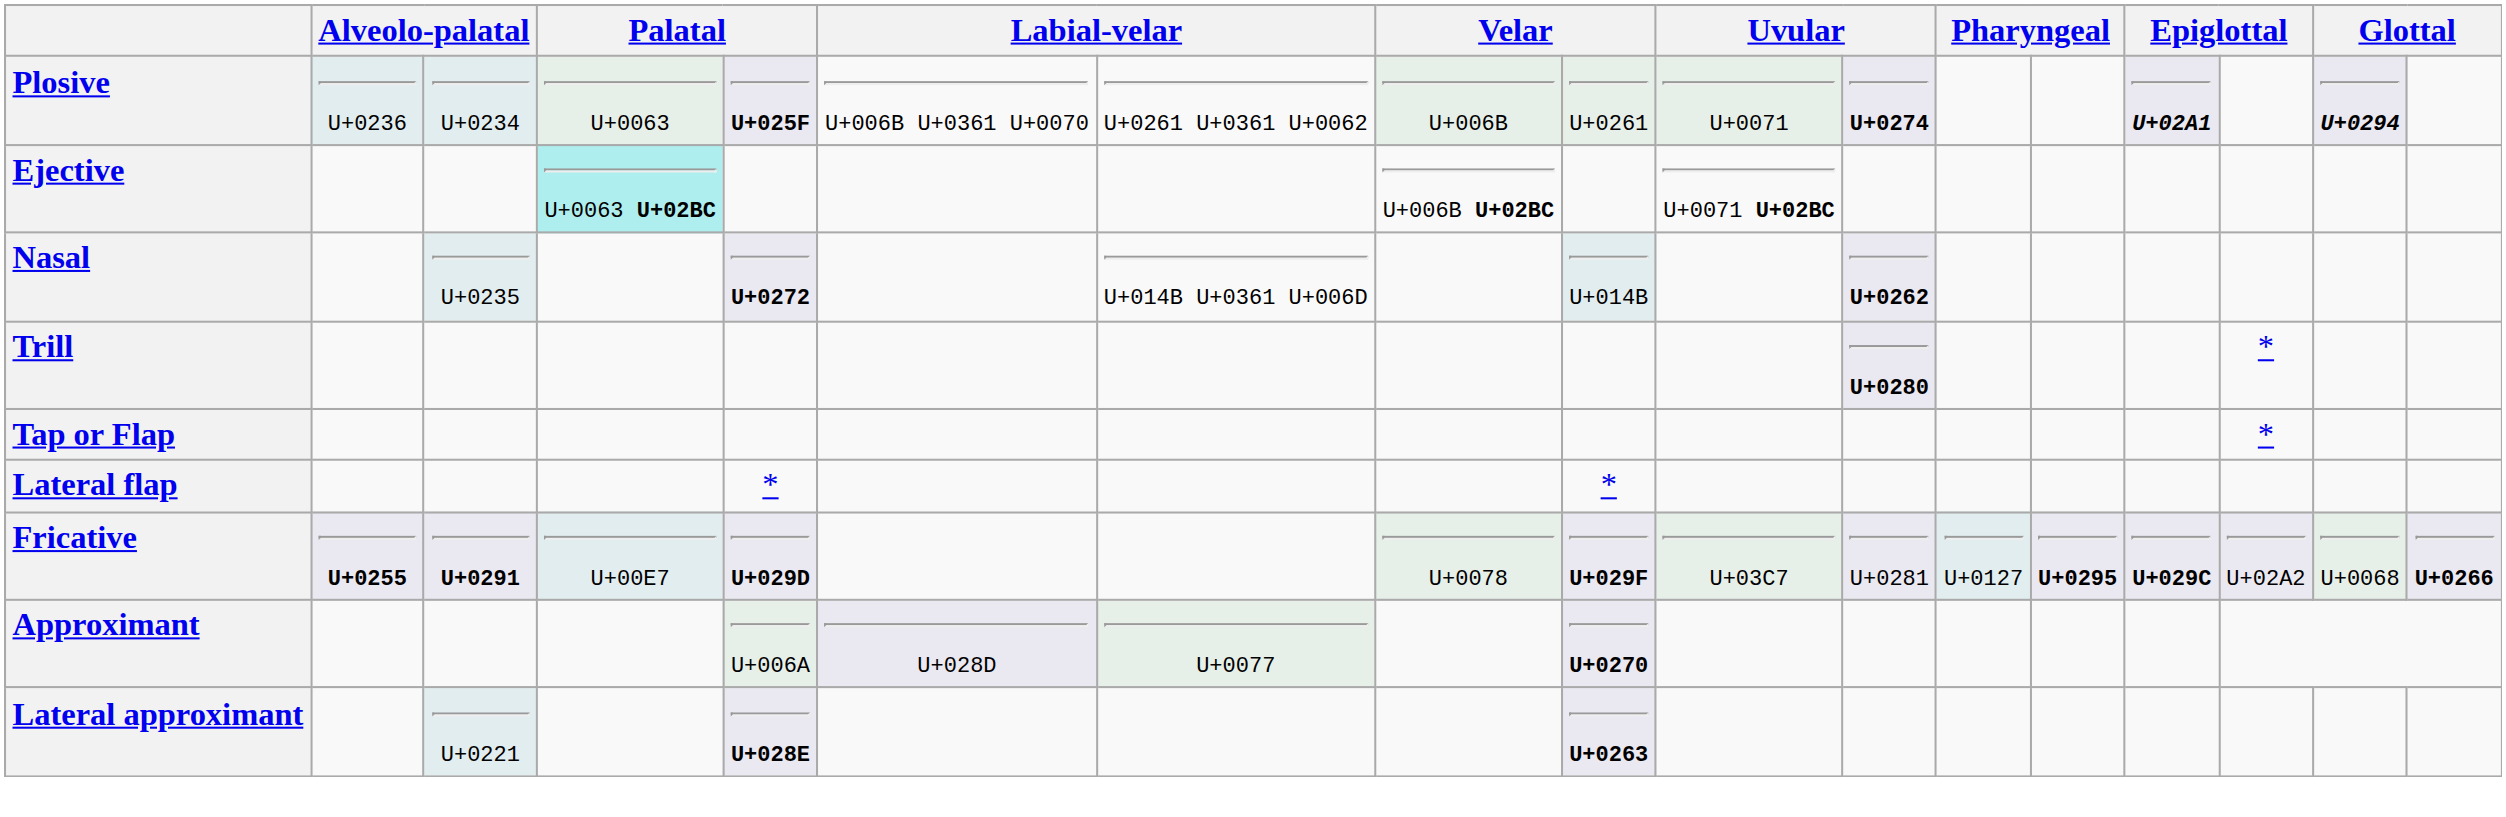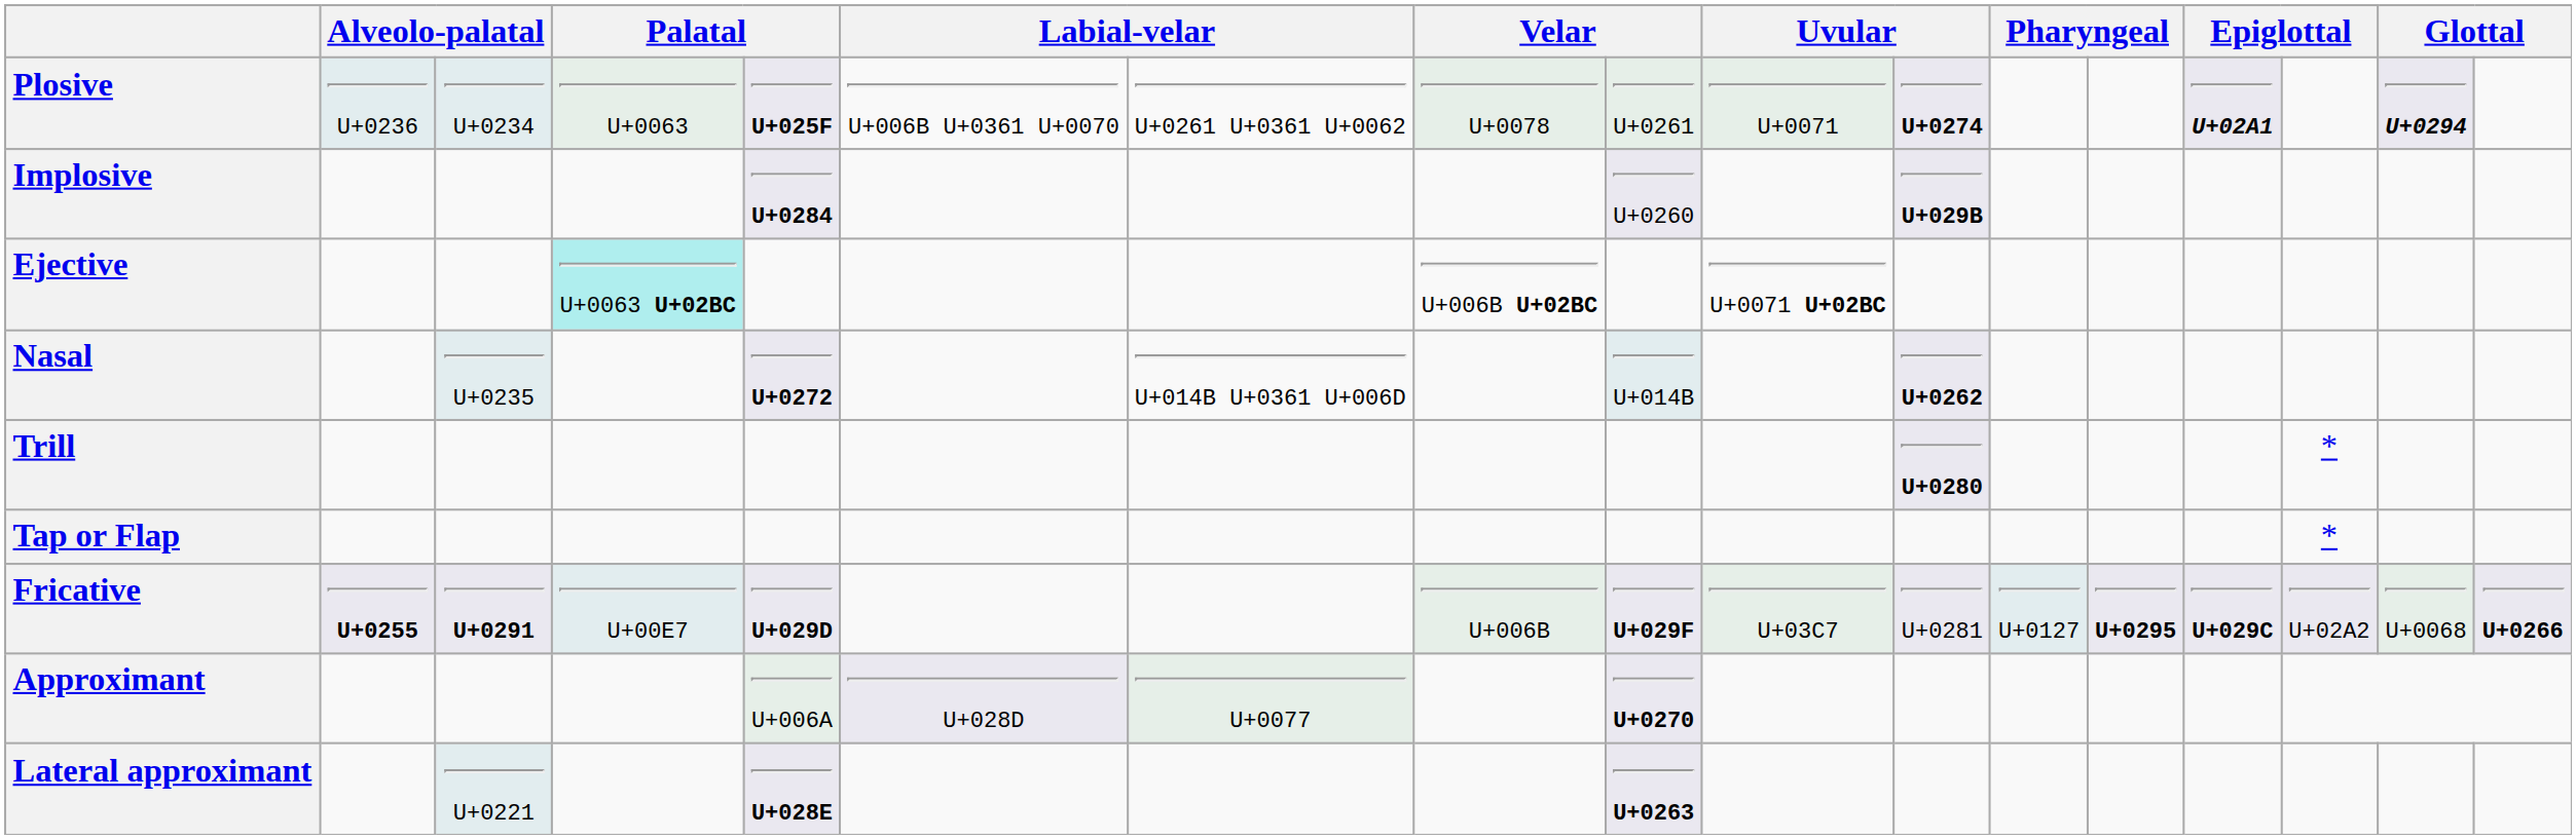 <table class="wikitable" style="white-space: nowrap;">
 <tr>
 <th></th>
 <th colspan="2"><a href='#'>Alveolo-palatal</a></th>
 <th colspan="2"><a href='#'>Palatal</a></th>
 <th colspan="2"><a href='#'>Labial-velar</a></th>
 <th colspan="2"><a href='#'>Velar</a></th>
 <th colspan="2"><a href='#'>Uvular</a></th>
 <th colspan="2"><a href='#'>Pharyngeal</a></th>
 <th colspan="2"><a href='#'>Epiglottal</a></th>
 <th colspan="2"><a href='#'>Glottal</a></th>
 </tr>
 <tr style="vertical-align:top; text-align:center;">
 <th style="text-align: left"><a href='#'>Plosive</a></th>
 <td style="background: #e2edef"> <hr><small><code><code>U+0236</code></code></small></td>
 <td style="background: #e2edef"> <hr><small><code><code>U+0234</code></code></small></td>
 <td style="background: #e6efe8"> <hr><small><code><code>U+0063</code></code></small></td>
 <td style="background: #eae8f0"> <hr><small><code><code><strong>U+025F</strong></code></code></small></td>
 <td> <hr><small><code>U+006B U+0361 U+0070</code></small></td>
 <td> <hr><small><code>U+0261 U+0361 U+0062</code></small></td>
-<td style="background: #e6efe8"> <hr><small><code><code>U+006B</code></code></small></td>
+<td style="background: #e6efe8"> <hr><small><code><code>U+0078</code></code></small></td>
 <td style="background: #e6efe8"> <hr><small><code><code>U+0261</code></code></small></td>
 <td style="background: #e6efe8"> <hr><small><code><code>U+0071</code></code></small></td>
 <td style="background: #eae8f0"> <hr><small><code><code><strong>U+0274</strong></code></code></small></td>
 <td></td>
 <td></td>
 <td style="background: #eae8f0"> <hr><small><code><code><strong><em>U+02A1</em></strong></code></code></small></td>
 <td></td>
 <td style="background: #eae8f0"> <hr><small><code><code><strong><em>U+0294</em></strong></code></code></small></td>
+<td></td>
+</tr>
+<tr style="vertical-align:top; text-align:center;">
+<th style="text-align: left"><a href='#'>Implosive</a></th>
+<td></td>
+<td></td>
+<td></td>
+<td style="background: #eae8f0"> <hr><small><code><code><strong>U+0284</strong></code></code></small></td>
+<td></td>
+<td></td>
+<td></td>
+<td style="background: #eae8f0"> <hr><small><code><code>U+0260</code></code></small></td>
+<td></td>
+<td style="background: #eae8f0"> <hr><small><code><code><strong>U+029B</strong></code></code></small></td>
+<td></td>
+<td></td>
+<td></td>
+<td></td>
+<td></td>
 <td></td>
 </tr>
 <tr style="vertical-align:top; text-align:center;">
 <th style="text-align: left"><a href='#'>Ejective</a></th>
 <td></td>
 <td></td>
 <td style="background: paleturquoise;"> <hr><small><code>U+0063 <strong>U+02BC</strong></code></small></td>
 <td></td>
 <td></td>
 <td></td>
 <td> <hr><small><code>U+006B <strong>U+02BC</strong></code></small></td>
 <td></td>
 <td> <hr><small><code>U+0071 <strong>U+02BC</strong></code></small></td>
 <td></td>
 <td></td>
 <td></td>
 <td></td>
 <td></td>
 <td></td>
 <td></td>
 </tr>
 <tr style="vertical-align:top; text-align:center;">
 <th style="text-align: left"><a href='#'>Nasal</a></th>
 <td></td>
 <td style="background: #e2edef"> <hr><small><code><code>U+0235</code></code></small></td>
 <td></td>
 <td style="background: #eae8f0"> <hr><small><code><code><strong>U+0272</strong></code></code></small></td>
 <td></td>
 <td> <hr><small><code>U+014B U+0361 U+006D</code></small></td>
 <td></td>
 <td style="background: #e2edef"> <hr><small><code><code>U+014B</code></code></small></td>
 <td></td>
 <td style="background: #eae8f0"> <hr><small><code><code><strong>U+0262</strong></code></code></small></td>
 <td></td>
 <td></td>
 <td></td>
 <td></td>
 <td></td>
 <td></td>
 </tr>
 <tr style="vertical-align:top; text-align:center;">
 <th style="text-align: left"><a href='#'>Trill</a></th>
 <td></td>
 <td></td>
 <td></td>
 <td></td>
 <td></td>
 <td></td>
 <td></td>
 <td></td>
 <td></td>
 <td style="background: #eae8f0"> <hr><small><code><code><strong>U+0280</strong></code></code></small></td>
 <td></td>
 <td></td>
 <td></td>
 <td><a href='#'>*</a></td>
 <td></td>
 <td></td>
 </tr>
 <tr style="vertical-align:top; text-align:center;">
 <th style="text-align: left"><a href='#'>Tap or Flap</a></th>
 <td></td>
 <td></td>
 <td></td>
 <td></td>
 <td></td>
 <td></td>
 <td></td>
 <td></td>
 <td></td>
 <td></td>
 <td></td>
 <td></td>
 <td></td>
 <td><a href='#'>*</a></td>
 <td></td>
 <td></td>
 </tr>
 <tr style="vertical-align:top; text-align:center;">
-<th style="text-align: left"><a href='#'>Lateral flap</a></th>
-<td></td>
-<td></td>
-<td></td>
-<td><a href='#'>*</a></td>
-<td></td>
-<td></td>
-<td></td>
-<td><a href='#'>*</a></td>
-<td></td>
-<td></td>
-<td></td>
-<td></td>
-<td></td>
-<td></td>
-<td></td>
-<td></td>
-</tr>
-<tr style="vertical-align:top; text-align:center;">
 <th style="text-align: left"><a href='#'>Fricative</a></th>
 <td style="background: #eae8f0"> <hr><small><code><code><strong>U+0255</strong></code></code></small></td>
 <td style="background: #eae8f0"> <hr><small><code><code><strong>U+0291</strong></code></code></small></td>
 <td style="background: #e2edef"> <hr><small><code>U+00E7</code></small></td>
 <td style="background: #eae8f0"> <hr><small><code><code><strong>U+029D</strong></code></code></small></td>
 <td></td>
 <td></td>
-<td style="background: #e6efe8"> <hr><small><code><code>U+0078</code></code></small></td>
+<td style="background: #e6efe8"> <hr><small><code><code>U+006B</code></code></small></td>
 <td style="background: #eae8f0"> <hr><small><code><code><strong>U+029F</strong></code></code></small></td>
 <td style="background: #e6efe8"> <hr><small><code><code>U+03C7</code></code></small></td>
 <td style="background: #eae8f0"> <hr><small><code><code>U+0281</code></code></small></td>
 <td style="background: #e2edef"> <hr><small><code><code>U+0127</code></code></small></td>
 <td style="background: #eae8f0"> <hr><small><code><code><strong>U+0295</strong></code></code></small></td>
 <td style="background: #eae8f0"> <hr><small><code><code><strong>U+029C</strong></code></code></small></td>
 <td style="background: #eae8f0"> <hr><small><code><code>U+02A2</code></code></small></td>
 <td style="background: #e6efe8"> <hr><small><code><code>U+0068</code></code></small></td>
 <td style="background: #eae8f0"> <hr><small><code><code><strong>U+0266</strong></code></code></small></td>
 </tr>
 <tr style="vertical-align:top; text-align:center;">
 <th style="text-align: left"><a href='#'>Approximant</a></th>
 <td></td>
 <td></td>
 <td></td>
 <td style="background: #e6efe8"> <hr><small><code><code>U+006A</code></code></small></td>
 <td style="background: #eae8f0"> <hr><small><code><code>U+028D</code></code></small></td>
 <td style="background: #e6efe8"> <hr><small><code><code>U+0077</code></code></small></td>
 <td></td>
 <td style="background: #eae8f0"> <hr><small><code><code><strong>U+0270</strong></code></code></small></td>
 <td></td>
 <td></td>
 <td></td>
 <td></td>
 <td></td>
 </tr>
 <tr style="vertical-align:top; text-align:center;">
 <th style="text-align: left"><a href='#'>Lateral approximant</a></th>
 <td></td>
 <td style="background: #e2edef"> <hr><small><code><code>U+0221</code></code></small></td>
 <td></td>
 <td style="background: #eae8f0"> <hr><small><code><code><strong>U+028E</strong></code></code></small></td>
 <td></td>
 <td></td>
 <td></td>
 <td style="background: #eae8f0"> <hr><small><code><code><strong>U+0263</strong></code></code></small></td>
 <td></td>
 <td></td>
 <td></td>
 <td></td>
 <td></td>
 <td></td>
 <td></td>
 <td></td>
 </tr>
 </table>
